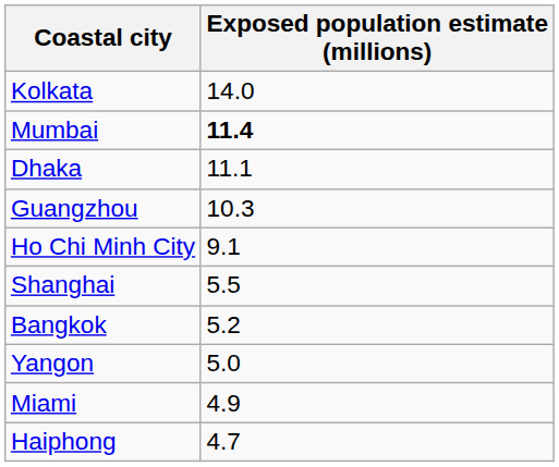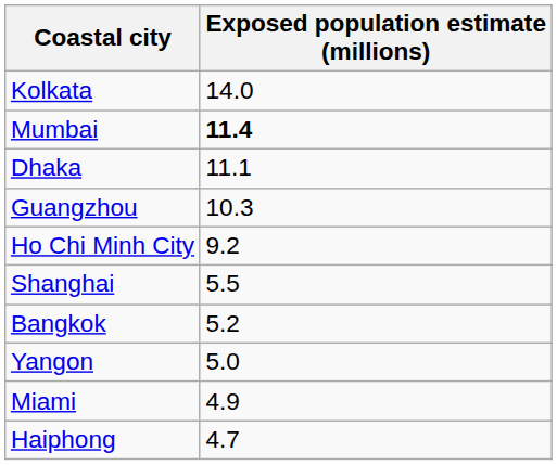 <table class="wikitable">
 <tr>
 <th>Coastal city</th>
 <th>Exposed population estimate<br>(millions)</th>
 </tr>
 <tr>
 <td> <a href='#'>Kolkata</a></td>
 <td>14.0</td>
 </tr>
 <tr>
 <td> <a href='#'>Mumbai</a></td>
 <td><strong>11.4</strong></td>
 </tr>
 <tr>
 <td> <a href='#'>Dhaka</a></td>
 <td>11.1</td>
 </tr>
 <tr>
 <td> <a href='#'>Guangzhou</a></td>
 <td>10.3</td>
 </tr>
 <tr>
 <td> <a href='#'>Ho Chi Minh City</a></td>
-<td>9.1</td>
+<td>9.2</td>
 </tr>
 <tr>
 <td> <a href='#'>Shanghai</a></td>
 <td>5.5</td>
 </tr>
 <tr>
 <td> <a href='#'>Bangkok</a></td>
 <td>5.2</td>
 </tr>
 <tr>
 <td> <a href='#'>Yangon</a></td>
 <td>5.0</td>
 </tr>
 <tr>
 <td> <a href='#'>Miami</a></td>
 <td>4.9</td>
 </tr>
 <tr>
 <td> <a href='#'>Haiphong</a></td>
 <td>4.7</td>
 </tr>
 </table>
